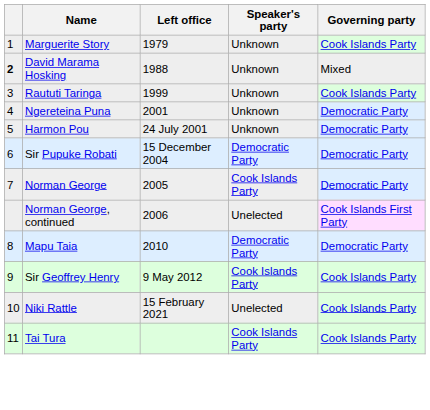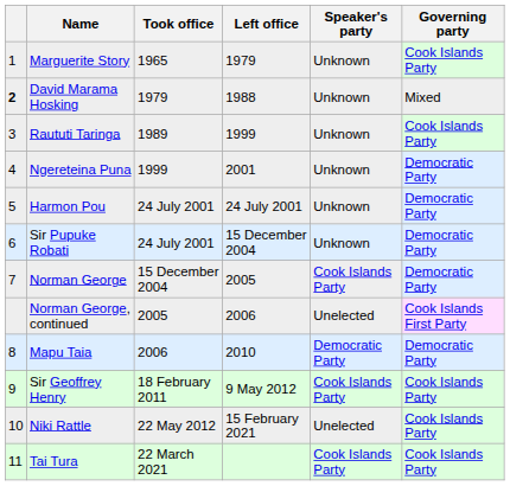 <table class="wikitable" style="font-size: 95%;" width=90%>
 <tr>
 <th></th>
 <th>Name</th>
+<th>Took office</th>
 <th>Left office</th>
 <th>Speaker's party</th>
 <th>Governing party</th>
 </tr>
 <tr style="background:#EEEEEE;">
 <td>1</td>
 <td><a href='#'>Marguerite Story</a></td>
+<td>1965</td>
 <td>1979</td>
 <td>Unknown</td>
 <td style="background:#DDFFDD;"><a href='#'>Cook Islands Party</a></td>
 </tr>
 <tr style="background:#EEEEEE;">
 <td><strong>2</strong></td>
 <td><a href='#'>David Marama Hosking</a></td>
+<td>1979</td>
 <td>1988</td>
 <td>Unknown</td>
 <td>Mixed</td>
 </tr>
 <tr style="background:#EEEEEE;">
 <td>3</td>
 <td><a href='#'>Raututi Taringa</a></td>
+<td>1989</td>
 <td>1999</td>
 <td>Unknown</td>
 <td style="background:#DDFFDD;"><a href='#'>Cook Islands Party</a></td>
 </tr>
 <tr style="background:#EEEEEE;">
 <td>4</td>
 <td><a href='#'>Ngereteina Puna</a></td>
+<td>1999</td>
 <td>2001</td>
 <td>Unknown</td>
 <td style="background:#DDEEFF;"><a href='#'>Democratic Party</a></td>
 </tr>
 <tr style="background:#EEEEEE;">
 <td>5</td>
 <td><a href='#'>Harmon Pou</a></td>
 <td>24 July 2001</td>
+<td>24 July 2001</td>
 <td>Unknown</td>
 <td style="background:#DDEEFF;"><a href='#'>Democratic Party</a></td>
 </tr>
 <tr style="background:#DDEEFF;">
 <td>6</td>
 <td>Sir <a href='#'>Pupuke Robati</a></td>
+<td>24 July 2001</td>
 <td>15 December 2004</td>
-<td><a href='#'>Democratic Party</a></td>
+<td>Unknown</td>
 <td style="background:#DDEEFF;"><a href='#'>Democratic Party</a></td>
 </tr>
 <tr style="background:#EEEEEE;">
 <td>7</td>
 <td><a href='#'>Norman George</a></td>
+<td>15 December 2004</td>
 <td>2005</td>
 <td><a href='#'>Cook Islands Party</a></td>
 <td style="background:#DDEEFF;"><a href='#'>Democratic Party</a></td>
 </tr>
 <tr style="background:#EEEEEE;">
 <td></td>
 <td><a href='#'>Norman George</a>, continued</td>
+<td>2005</td>
 <td>2006</td>
 <td>Unelected</td>
 <td style="background:#FFDDFF;"><a href='#'>Cook Islands First Party</a></td>
 </tr>
 <tr style="background:#DDEEFF;">
 <td>8</td>
 <td><a href='#'>Mapu Taia</a></td>
+<td>2006</td>
 <td>2010</td>
 <td><a href='#'>Democratic Party</a></td>
 <td><a href='#'>Democratic Party</a></td>
 </tr>
 <tr style="background:#DDFFDD;">
 <td>9</td>
 <td>Sir <a href='#'>Geoffrey Henry</a></td>
+<td>18 February 2011</td>
 <td>9 May 2012</td>
 <td><a href='#'>Cook Islands Party</a></td>
 <td><a href='#'>Cook Islands Party</a></td>
 </tr>
 <tr style="background:#EEEEEE;">
 <td>10</td>
 <td><a href='#'>Niki Rattle</a></td>
+<td>22 May 2012</td>
 <td>15 February 2021</td>
 <td>Unelected</td>
 <td style="background:#DDFFDD;"><a href='#'>Cook Islands Party</a></td>
 </tr>
 <tr style="background:#DDFFDD;">
 <td>11</td>
 <td><a href='#'>Tai Tura</a></td>
+<td>22 March 2021</td>
 <td></td>
 <td><a href='#'>Cook Islands Party</a></td>
 <td style="background:#DDFFDD;"><a href='#'>Cook Islands Party</a></td>
 </tr>
 </table>
